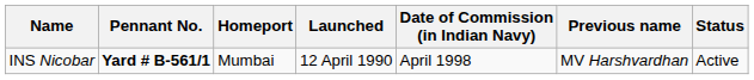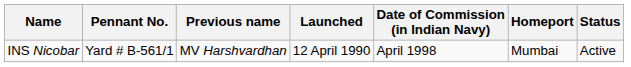 <table class="wikitable">
 <tr>
 <th>Name</th>
 <th>Pennant No.</th>
-<th>Homeport</th>
+<th>Previous name</th>
 <th>Launched</th>
 <th>Date of Commission <br>(in Indian Navy)</th>
-<th>Previous name</th>
+<th>Homeport</th>
 <th>Status</th>
 </tr>
 <tr>
 <td>INS <em>Nicobar</em></td>
-<td><strong>Yard # B-561/1</strong></td>
-<td>Mumbai</td>
+<td>Yard # B-561/1</td>
+<td>MV <em>Harshvardhan</em></td>
 <td>12 April 1990</td>
 <td>April 1998</td>
-<td>MV <em>Harshvardhan</em></td>
+<td>Mumbai</td>
 <td>Active</td>
 </tr>
 </table>
